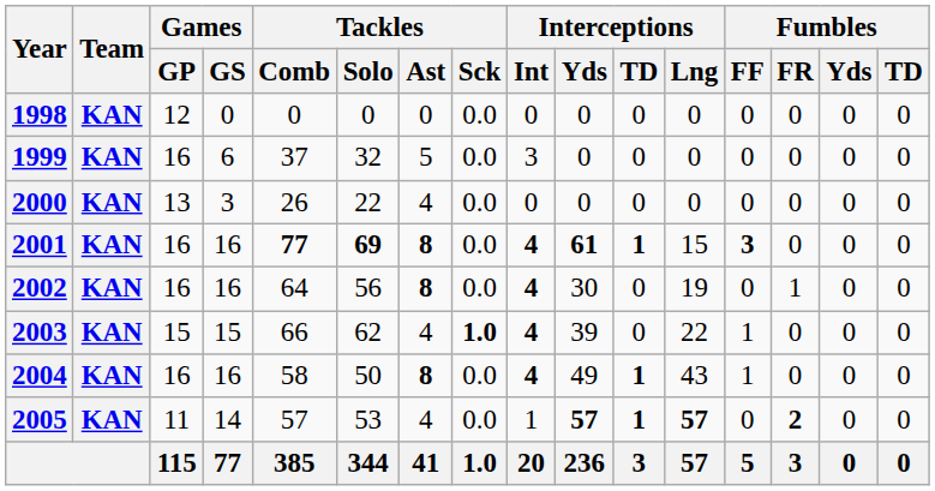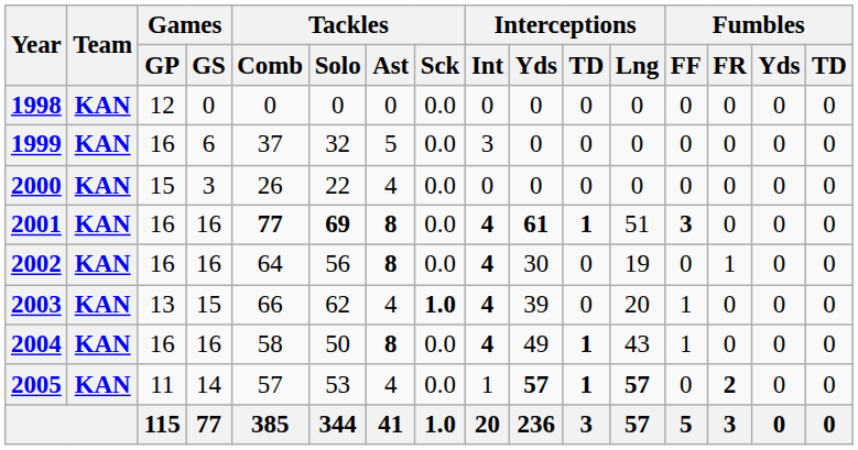 <table class="wikitable" style="text-align:center">
 <tr>
 <th rowspan="2">Year</th>
 <th rowspan="2">Team</th>
 <th colspan="2">Games</th>
 <th colspan="4">Tackles</th>
 <th colspan="4">Interceptions</th>
 <th colspan="4">Fumbles</th>
 </tr>
 <tr>
 <th>GP</th>
 <th>GS</th>
 <th>Comb</th>
 <th>Solo</th>
 <th>Ast</th>
 <th>Sck</th>
 <th>Int</th>
 <th>Yds</th>
 <th>TD</th>
 <th>Lng</th>
 <th>FF</th>
 <th>FR</th>
 <th>Yds</th>
 <th>TD</th>
 </tr>
 <tr>
 <th><a href='#'>1998</a></th>
 <th><a href='#'>KAN</a></th>
 <td>12</td>
 <td>0</td>
 <td>0</td>
 <td>0</td>
 <td>0</td>
 <td>0.0</td>
 <td>0</td>
 <td>0</td>
 <td>0</td>
 <td>0</td>
 <td>0</td>
 <td>0</td>
 <td>0</td>
 <td>0</td>
 </tr>
 <tr>
 <th><a href='#'>1999</a></th>
 <th><a href='#'>KAN</a></th>
 <td>16</td>
 <td>6</td>
 <td>37</td>
 <td>32</td>
 <td>5</td>
 <td>0.0</td>
 <td>3</td>
 <td>0</td>
 <td>0</td>
 <td>0</td>
 <td>0</td>
 <td>0</td>
 <td>0</td>
 <td>0</td>
 </tr>
 <tr>
 <th><a href='#'>2000</a></th>
 <th><a href='#'>KAN</a></th>
-<td>13</td>
+<td>15</td>
 <td>3</td>
 <td>26</td>
 <td>22</td>
 <td>4</td>
 <td>0.0</td>
 <td>0</td>
 <td>0</td>
 <td>0</td>
 <td>0</td>
 <td>0</td>
 <td>0</td>
 <td>0</td>
 <td>0</td>
 </tr>
 <tr>
 <th><a href='#'>2001</a></th>
 <th><a href='#'>KAN</a></th>
 <td>16</td>
 <td>16</td>
 <td><strong>77</strong></td>
 <td><strong>69</strong></td>
 <td><strong>8</strong></td>
 <td>0.0</td>
 <td><strong>4</strong></td>
 <td><strong>61</strong></td>
 <td><strong>1</strong></td>
-<td>15</td>
+<td>51</td>
 <td><strong>3</strong></td>
 <td>0</td>
 <td>0</td>
 <td>0</td>
 </tr>
 <tr>
 <th><a href='#'>2002</a></th>
 <th><a href='#'>KAN</a></th>
 <td>16</td>
 <td>16</td>
 <td>64</td>
 <td>56</td>
 <td><strong>8</strong></td>
 <td>0.0</td>
 <td><strong>4</strong></td>
 <td>30</td>
 <td>0</td>
 <td>19</td>
 <td>0</td>
 <td>1</td>
 <td>0</td>
 <td>0</td>
 </tr>
 <tr>
 <th><a href='#'>2003</a></th>
 <th><a href='#'>KAN</a></th>
-<td>15</td>
+<td>13</td>
 <td>15</td>
 <td>66</td>
 <td>62</td>
 <td>4</td>
 <td><strong>1.0</strong></td>
 <td><strong>4</strong></td>
 <td>39</td>
 <td>0</td>
-<td>22</td>
+<td>20</td>
 <td>1</td>
 <td>0</td>
 <td>0</td>
 <td>0</td>
 </tr>
 <tr>
 <th><a href='#'>2004</a></th>
 <th><a href='#'>KAN</a></th>
 <td>16</td>
 <td>16</td>
 <td>58</td>
 <td>50</td>
 <td><strong>8</strong></td>
 <td>0.0</td>
 <td><strong>4</strong></td>
 <td>49</td>
 <td><strong>1</strong></td>
 <td>43</td>
 <td>1</td>
 <td>0</td>
 <td>0</td>
 <td>0</td>
 </tr>
 <tr>
 <th><a href='#'>2005</a></th>
 <th><a href='#'>KAN</a></th>
 <td>11</td>
 <td>14</td>
 <td>57</td>
 <td>53</td>
 <td>4</td>
 <td>0.0</td>
 <td>1</td>
 <td><strong>57</strong></td>
 <td><strong>1</strong></td>
 <td><strong>57</strong></td>
 <td>0</td>
 <td><strong>2</strong></td>
 <td>0</td>
 <td>0</td>
 </tr>
 <tr>
 <th colspan="2"></th>
 <th>115</th>
 <th>77</th>
 <th>385</th>
 <th>344</th>
 <th>41</th>
 <th>1.0</th>
 <th>20</th>
 <th>236</th>
 <th>3</th>
 <th>57</th>
 <th>5</th>
 <th>3</th>
 <th>0</th>
 <th>0</th>
 </tr>
 </table>
